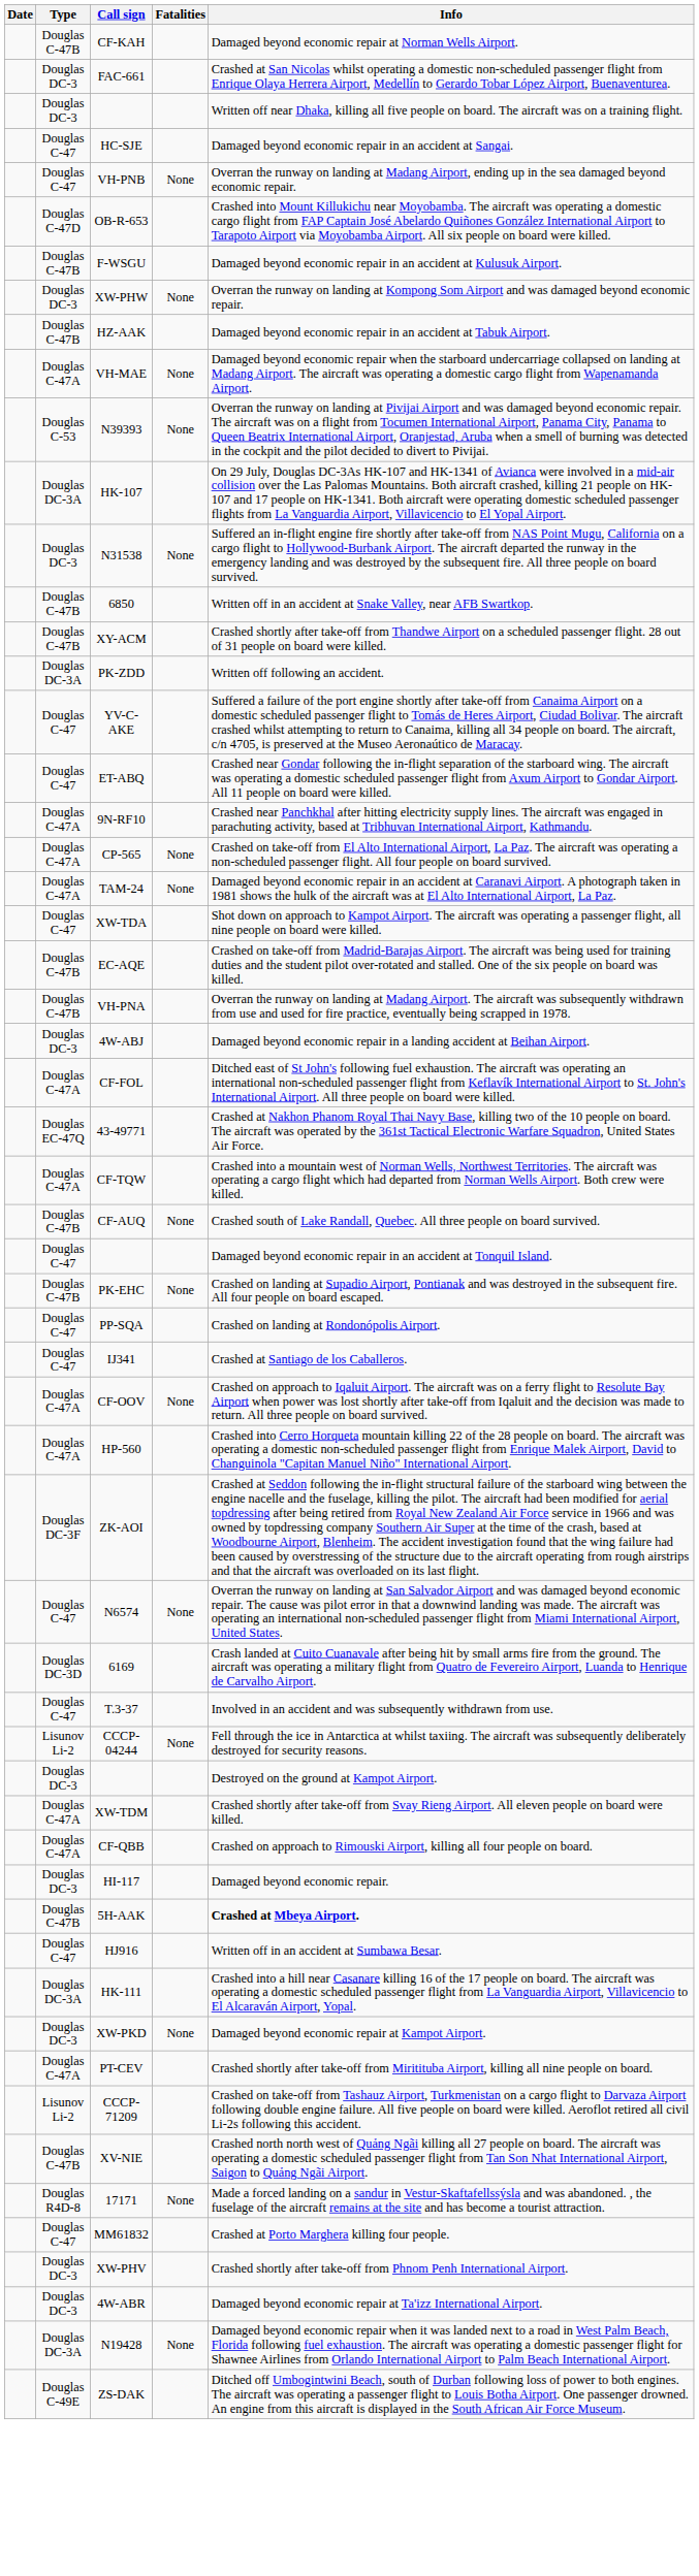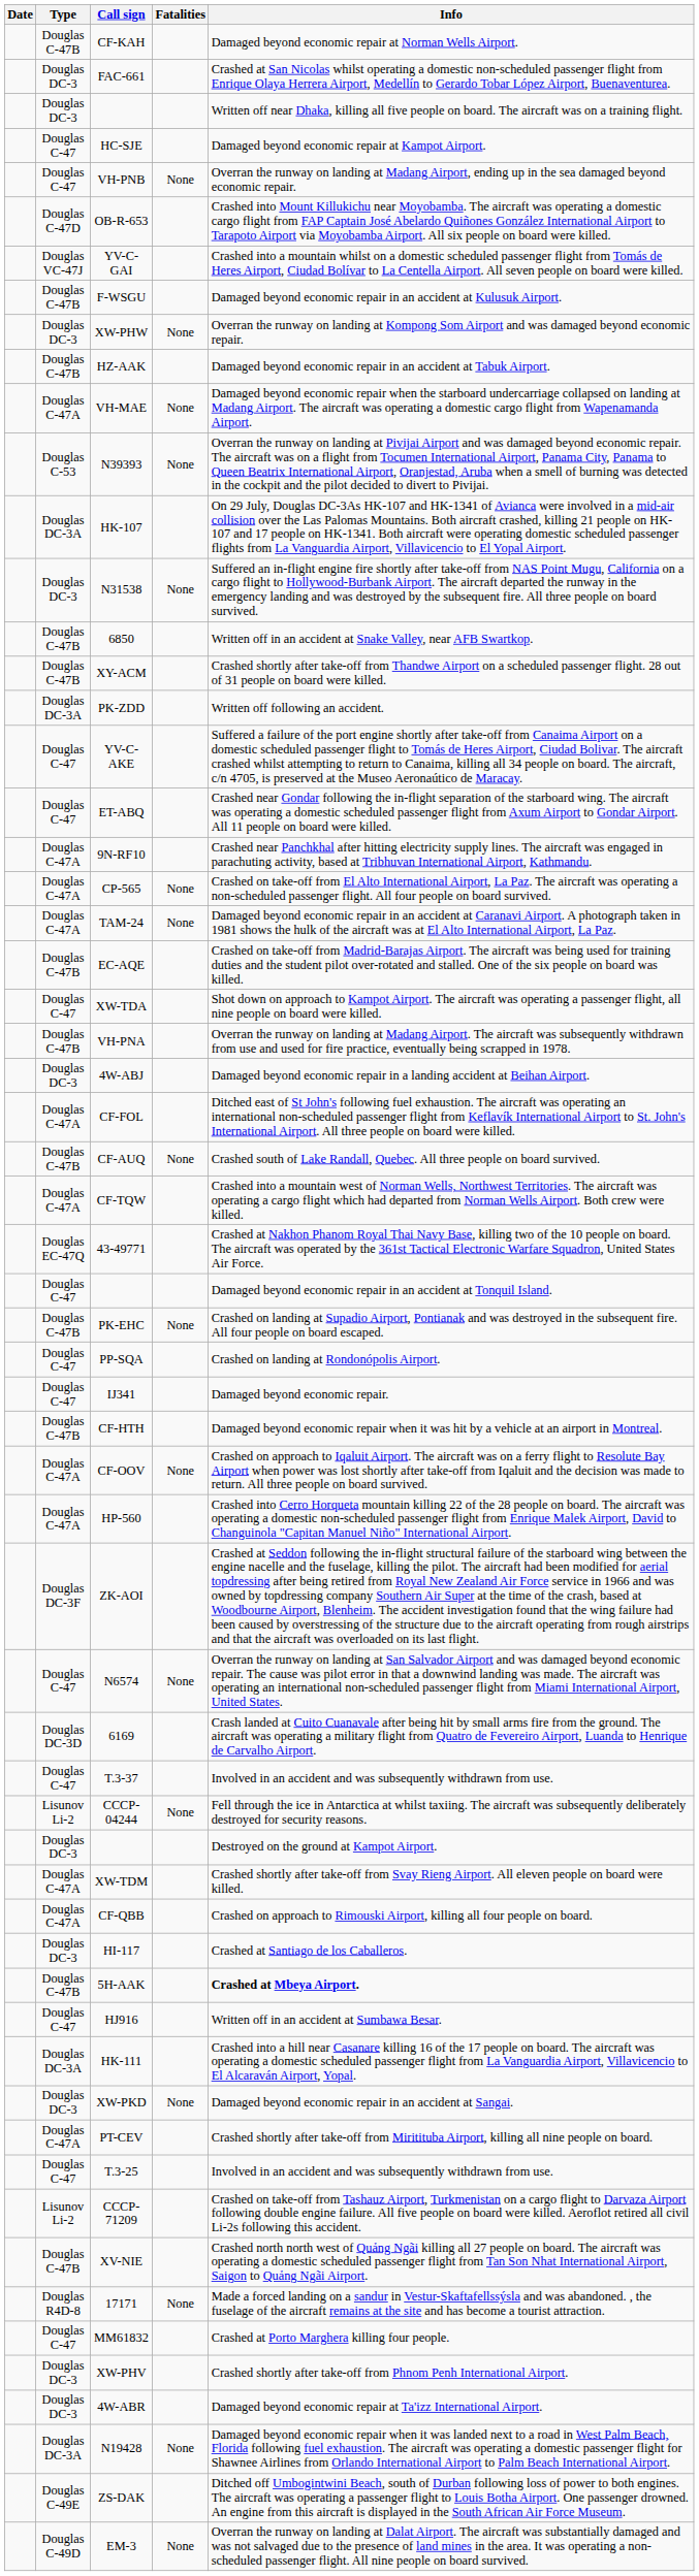 <table class="wikitable sortable">
 <tr>
 <th>Date</th>
 <th>Type</th>
 <th><a href='#'>Call sign</a></th>
 <th>Fatalities</th>
 <th class="unsortable">Info</th>
 </tr>
 <tr>
 <td></td>
 <td style="text-align: center;">Douglas C-47B</td>
 <td style="text-align: center;">CF-KAH</td>
 <td></td>
 <td>Damaged beyond economic repair at <a href='#'>Norman Wells Airport</a>.</td>
 </tr>
 <tr>
 <td></td>
 <td style="text-align: center;">Douglas DC-3</td>
 <td style="text-align: center;">FAC-661</td>
 <td style="text-align: center;"></td>
 <td>Crashed at <a href='#'>San Nicolas</a> whilst operating a domestic non-scheduled passenger flight from <a href='#'>Enrique Olaya Herrera Airport</a>, <a href='#'>Medellín</a> to <a href='#'>Gerardo Tobar López Airport</a>, <a href='#'>Buenaventurea</a>.</td>
 </tr>
 <tr>
 <td></td>
 <td style="text-align: center;">Douglas DC-3</td>
 <td></td>
 <td style="text-align: center;"></td>
 <td>Written off near <a href='#'>Dhaka</a>, killing all five people on board. The aircraft was on a training flight.</td>
 </tr>
 <tr>
 <td></td>
 <td style="text-align: center;">Douglas C-47</td>
 <td style="text-align: center;">HC-SJE</td>
 <td style="text-align: center;"></td>
-<td>Damaged beyond economic repair in an accident at <a href='#'>Sangai</a>.</td>
+<td>Damaged beyond economic repair at <a href='#'>Kampot Airport</a>.</td>
 </tr>
 <tr>
 <td></td>
 <td style="text-align: center;">Douglas C-47</td>
 <td style="text-align: center;">VH-PNB</td>
 <td style="text-align: center;">None</td>
 <td>Overran the runway on landing at <a href='#'>Madang Airport</a>, ending up in the sea damaged beyond economic repair.</td>
 </tr>
 <tr>
 <td></td>
 <td style="text-align: center;">Douglas C-47D</td>
 <td style="text-align: center;">OB-R-653</td>
 <td style="text-align: center;"></td>
 <td>Crashed into <a href='#'>Mount Killukichu</a> near <a href='#'>Moyobamba</a>. The aircraft was operating a domestic cargo flight from <a href='#'>FAP Captain José Abelardo Quiñones González International Airport</a> to <a href='#'>Tarapoto Airport</a> via <a href='#'>Moyobamba Airport</a>. All six people on board were killed.</td>
+</tr>
+<tr>
+<td></td>
+<td style="text-align: center;">Douglas VC-47J</td>
+<td style="text-align: center;">YV-C-GAI</td>
+<td style="text-align: center;"></td>
+<td>Crashed into a mountain whilst on a domestic scheduled passenger flight from <a href='#'>Tomás de Heres Airport</a>, <a href='#'>Ciudad Bolívar</a> to <a href='#'>La Centella Airport</a>. All seven people on board were killed.</td>
 </tr>
 <tr>
 <td></td>
 <td style="text-align: center;">Douglas C-47B</td>
 <td style="text-align: center;">F-WSGU</td>
 <td></td>
 <td>Damaged beyond economic repair in an accident at <a href='#'>Kulusuk Airport</a>.</td>
 </tr>
 <tr>
 <td></td>
 <td style="text-align: center;">Douglas DC-3</td>
 <td style="text-align: center;">XW-PHW</td>
 <td style="text-align: center;">None</td>
 <td>Overran the runway on landing at <a href='#'>Kompong Som Airport</a> and was damaged beyond economic repair.</td>
 </tr>
 <tr>
 <td></td>
 <td style="text-align: center;">Douglas C-47B</td>
 <td style="text-align: center;">HZ-AAK</td>
 <td></td>
 <td>Damaged beyond economic repair in an accident at <a href='#'>Tabuk Airport</a>.</td>
 </tr>
 <tr>
 <td></td>
 <td style="text-align: center;">Douglas C-47A</td>
 <td style="text-align: center;">VH-MAE</td>
 <td style="text-align: center;">None</td>
 <td>Damaged beyond economic repair when the starboard undercarriage collapsed on landing at <a href='#'>Madang Airport</a>. The aircraft was operating a domestic cargo flight from <a href='#'>Wapenamanda Airport</a>.</td>
 </tr>
 <tr>
 <td></td>
 <td style="text-align: center;">Douglas C-53</td>
 <td style="text-align: center;">N39393</td>
 <td style="text-align: center;">None</td>
 <td>Overran the runway on landing at <a href='#'>Pivijai Airport</a> and was damaged beyond economic repair. The aircraft was on a flight from <a href='#'>Tocumen International Airport</a>, <a href='#'>Panama City</a>, <a href='#'>Panama</a> to <a href='#'>Queen Beatrix International Airport</a>, <a href='#'>Oranjestad, Aruba</a> when a smell of burning was detected in the cockpit and the pilot decided to divert to Pivijai.</td>
 </tr>
 <tr>
 <td></td>
 <td style="text-align: center;">Douglas DC-3A</td>
 <td style="text-align: center;">HK-107</td>
 <td style="text-align: center;"></td>
 <td>On 29 July, Douglas DC-3As HK-107 and HK-1341 of <a href='#'>Avianca</a> were involved in a <a href='#'>mid-air collision</a> over the Las Palomas Mountains. Both aircraft crashed, killing 21 people on HK-107 and 17 people on HK-1341. Both aircraft were operating domestic scheduled passenger flights from <a href='#'>La Vanguardia Airport</a>, <a href='#'>Villavicencio</a> to <a href='#'>El Yopal Airport</a>.</td>
 </tr>
 <tr>
 <td></td>
 <td style="text-align: center;">Douglas DC-3</td>
 <td style="text-align: center;">N31538</td>
 <td style="text-align: center;">None</td>
 <td>Suffered an in-flight engine fire shortly after take-off from <a href='#'>NAS Point Mugu</a>, <a href='#'>California</a> on a cargo flight to <a href='#'>Hollywood-Burbank Airport</a>. The aircraft departed the runway in the emergency landing and was destroyed by the subsequent fire. All three people on board survived.</td>
 </tr>
 <tr>
 <td></td>
 <td style="text-align: center;">Douglas C-47B</td>
 <td style="text-align: center;">6850</td>
 <td></td>
 <td>Written off in an accident at <a href='#'>Snake Valley</a>, near <a href='#'>AFB Swartkop</a>.</td>
 </tr>
 <tr>
 <td></td>
 <td style="text-align: center;">Douglas C-47B</td>
 <td style="text-align: center;">XY-ACM</td>
 <td style="text-align: center;"></td>
 <td>Crashed shortly after take-off from <a href='#'>Thandwe Airport</a> on a scheduled passenger flight. 28 out of 31 people on board were killed.</td>
 </tr>
 <tr>
 <td></td>
 <td style="text-align: center;">Douglas DC-3A</td>
 <td style="text-align: center;">PK-ZDD</td>
 <td></td>
 <td>Written off following an accident.</td>
 </tr>
 <tr>
 <td></td>
 <td style="text-align: center;">Douglas C-47</td>
 <td style="text-align: center;">YV-C-AKE</td>
 <td style="text-align: center;"></td>
 <td>Suffered a failure of the port engine shortly after take-off from <a href='#'>Canaima Airport</a> on a domestic scheduled passenger flight to <a href='#'>Tomás de Heres Airport</a>, <a href='#'>Ciudad Bolivar</a>. The aircraft crashed whilst attempting to return to Canaima, killing all 34 people on board. The aircraft, c/n 4705, is preserved at the Museo Aeronaútico de <a href='#'>Maracay</a>.</td>
 </tr>
 <tr>
 <td></td>
 <td style="text-align: center;">Douglas C-47</td>
 <td style="text-align: center;">ET-ABQ</td>
 <td style="text-align: center;"></td>
 <td>Crashed near <a href='#'>Gondar</a> following the in-flight separation of the starboard wing. The aircraft was operating a domestic scheduled passenger flight from <a href='#'>Axum Airport</a> to <a href='#'>Gondar Airport</a>. All 11 people on board were killed.</td>
 </tr>
 <tr>
 <td></td>
 <td style="text-align: center;">Douglas C-47A</td>
 <td style="text-align: center;">9N-RF10</td>
 <td style="text-align: center;"></td>
 <td>Crashed near <a href='#'>Panchkhal</a> after hitting electricity supply lines. The aircraft was engaged in parachuting activity, based at <a href='#'>Tribhuvan International Airport</a>, <a href='#'>Kathmandu</a>.</td>
 </tr>
 <tr>
 <td></td>
 <td style="text-align: center;">Douglas C-47A</td>
 <td style="text-align: center;">CP-565</td>
 <td style="text-align: center;">None</td>
 <td>Crashed on take-off from <a href='#'>El Alto International Airport</a>, <a href='#'>La Paz</a>. The aircraft was operating a non-scheduled passenger flight. All four people on board survived.</td>
 </tr>
 <tr>
 <td></td>
 <td style="text-align: center;">Douglas C-47A</td>
 <td style="text-align: center;">TAM-24</td>
 <td style="text-align: center;">None</td>
 <td>Damaged beyond economic repair in an accident at <a href='#'>Caranavi Airport</a>. A photograph taken in 1981 shows the hulk of the aircraft was at <a href='#'>El Alto International Airport</a>, <a href='#'>La Paz</a>.</td>
 </tr>
 <tr>
 <td></td>
+<td style="text-align: center;">Douglas C-47B</td>
+<td style="text-align: center;">EC-AQE</td>
+<td style="text-align: center;"></td>
+<td>Crashed on take-off from <a href='#'>Madrid-Barajas Airport</a>. The aircraft was being used for training duties and the student pilot over-rotated and stalled. One of the six people on board was killed.</td>
+</tr>
+<tr>
+<td></td>
 <td style="text-align: center;">Douglas C-47</td>
 <td style="text-align: center;">XW-TDA</td>
 <td style="text-align: center;"></td>
 <td>Shot down on approach to <a href='#'>Kampot Airport</a>. The aircraft was operating a passenger flight, all nine people on board were killed.</td>
-</tr>
-<tr>
-<td></td>
-<td style="text-align: center;">Douglas C-47B</td>
-<td style="text-align: center;">EC-AQE</td>
-<td style="text-align: center;"></td>
-<td>Crashed on take-off from <a href='#'>Madrid-Barajas Airport</a>. The aircraft was being used for training duties and the student pilot over-rotated and stalled. One of the six people on board was killed.</td>
 </tr>
 <tr>
 <td></td>
 <td style="text-align: center;">Douglas C-47B</td>
 <td style="text-align: center;">VH-PNA</td>
 <td></td>
 <td>Overran the runway on landing at <a href='#'>Madang Airport</a>. The aircraft was subsequently withdrawn from use and used for fire practice, eventually being scrapped in 1978.</td>
 </tr>
 <tr>
 <td></td>
 <td style="text-align: center;">Douglas DC-3</td>
 <td style="text-align: center;">4W-ABJ</td>
 <td></td>
 <td>Damaged beyond economic repair in a landing accident at <a href='#'>Beihan Airport</a>.</td>
 </tr>
 <tr>
 <td></td>
 <td style="text-align: center;">Douglas C-47A</td>
 <td style="text-align: center;">CF-FOL</td>
 <td style="text-align: center;"></td>
 <td>Ditched east of <a href='#'>St John's</a> following fuel exhaustion. The aircraft was operating an international non-scheduled passenger flight from <a href='#'>Keflavík International Airport</a> to <a href='#'>St. John's International Airport</a>. All three people on board were killed.</td>
 </tr>
 <tr>
 <td></td>
-<td style="text-align: center;">Douglas EC-47Q</td>
-<td style="text-align: center;">43-49771</td>
-<td style="text-align: center;"></td>
-<td>Crashed at <a href='#'>Nakhon Phanom Royal Thai Navy Base</a>, killing two of the 10 people on board. The aircraft was operated by the <a href='#'>361st Tactical Electronic Warfare Squadron</a>, United States Air Force.</td>
+<td style="text-align: center;">Douglas C-47B</td>
+<td style="text-align: center;">CF-AUQ</td>
+<td style="text-align: center;">None</td>
+<td>Crashed  south of <a href='#'>Lake Randall</a>, <a href='#'>Quebec</a>. All three people on board survived.</td>
 </tr>
 <tr>
 <td></td>
 <td style="text-align: center;">Douglas C-47A</td>
 <td style="text-align: center;">CF-TQW</td>
 <td style="text-align: center;"></td>
 <td>Crashed into a mountain west of <a href='#'>Norman Wells, Northwest Territories</a>. The aircraft was operating a cargo flight which had departed from <a href='#'>Norman Wells Airport</a>. Both crew were killed.</td>
 </tr>
 <tr>
 <td></td>
-<td style="text-align: center;">Douglas C-47B</td>
-<td style="text-align: center;">CF-AUQ</td>
-<td style="text-align: center;">None</td>
-<td>Crashed  south of <a href='#'>Lake Randall</a>, <a href='#'>Quebec</a>. All three people on board survived.</td>
+<td style="text-align: center;">Douglas EC-47Q</td>
+<td style="text-align: center;">43-49771</td>
+<td style="text-align: center;"></td>
+<td>Crashed at <a href='#'>Nakhon Phanom Royal Thai Navy Base</a>, killing two of the 10 people on board. The aircraft was operated by the <a href='#'>361st Tactical Electronic Warfare Squadron</a>, United States Air Force.</td>
 </tr>
 <tr>
 <td></td>
 <td style="text-align: center;">Douglas C-47</td>
 <td></td>
 <td></td>
 <td>Damaged beyond economic repair in an accident at <a href='#'>Tonquil Island</a>.</td>
 </tr>
 <tr>
 <td></td>
 <td style="text-align: center;">Douglas C-47B</td>
 <td style="text-align: center;">PK-EHC</td>
 <td style="text-align: center;">None</td>
 <td>Crashed on landing at <a href='#'>Supadio Airport</a>, <a href='#'>Pontianak</a> and was destroyed in the subsequent fire. All four people on board escaped.</td>
 </tr>
 <tr>
 <td></td>
 <td style="text-align: center;">Douglas C-47</td>
 <td style="text-align: center;">PP-SQA</td>
 <td></td>
 <td>Crashed on landing at <a href='#'>Rondonópolis Airport</a>.</td>
 </tr>
 <tr>
 <td></td>
 <td style="text-align: center;">Douglas C-47</td>
 <td style="text-align: center;">IJ341</td>
 <td></td>
-<td>Crashed at <a href='#'>Santiago de los Caballeros</a>.</td>
+<td>Damaged beyond economic repair.</td>
+</tr>
+<tr>
+<td></td>
+<td style="text-align: center;">Douglas C-47B</td>
+<td style="text-align: center;">CF-HTH</td>
+<td></td>
+<td>Damaged beyond economic repair when it was hit by a vehicle at an airport in <a href='#'>Montreal</a>.</td>
 </tr>
 <tr>
 <td></td>
 <td style="text-align: center;">Douglas C-47A</td>
 <td style="text-align: center;">CF-OOV</td>
 <td style="text-align: center;">None</td>
 <td>Crashed on approach to <a href='#'>Iqaluit Airport</a>. The aircraft was on a ferry flight to <a href='#'>Resolute Bay Airport</a> when power was lost shortly after take-off from Iqaluit and the decision was made to return. All three people on board survived.</td>
 </tr>
 <tr>
 <td></td>
 <td style="text-align: center;">Douglas C-47A</td>
 <td style="text-align: center;">HP-560</td>
 <td style="text-align: center;"></td>
 <td>Crashed into <a href='#'>Cerro Horqueta</a> mountain killing 22 of the 28 people on board. The aircraft was operating a domestic non-scheduled passenger flight from <a href='#'>Enrique Malek Airport</a>, <a href='#'>David</a> to <a href='#'>Changuinola "Capitan Manuel Niño" International Airport</a>.</td>
 </tr>
 <tr>
 <td></td>
 <td style="text-align: center;">Douglas DC-3F</td>
 <td style="text-align: center;">ZK-AOI</td>
 <td style="text-align: center;"></td>
 <td>Crashed at <a href='#'>Seddon</a> following the in-flight structural failure of the starboard wing between the engine nacelle and the fuselage, killing the pilot. The aircraft had been modified for <a href='#'>aerial topdressing</a> after being retired from <a href='#'>Royal New Zealand Air Force</a> service in 1966 and was owned by topdressing company <a href='#'>Southern Air Super</a> at the time of the crash, based at <a href='#'>Woodbourne Airport</a>, <a href='#'>Blenheim</a>. The accident investigation found that the wing failure had been caused by overstressing of the structure due to the aircraft operating from rough airstrips and that the aircraft was overloaded on its last flight.</td>
 </tr>
 <tr>
 <td></td>
 <td style="text-align: center;">Douglas C-47</td>
 <td style="text-align: center;">N6574</td>
 <td style="text-align: center;">None</td>
 <td>Overran the runway on landing at <a href='#'>San Salvador Airport</a> and was damaged beyond economic repair. The cause was pilot error in that a downwind landing was made. The aircraft was operating an international non-scheduled passenger flight from <a href='#'>Miami International Airport</a>, <a href='#'>United States</a>.</td>
 </tr>
 <tr>
 <td></td>
 <td style="text-align: center;">Douglas DC-3D</td>
 <td style="text-align: center;">6169</td>
 <td></td>
 <td>Crash landed at <a href='#'>Cuito Cuanavale</a> after being hit by small arms fire from the ground. The aircraft was operating a military flight from <a href='#'>Quatro de Fevereiro Airport</a>, <a href='#'>Luanda</a> to <a href='#'>Henrique de Carvalho Airport</a>.</td>
 </tr>
 <tr>
 <td></td>
 <td style="text-align: center;">Douglas C-47</td>
 <td style="text-align: center;">T.3-37</td>
 <td></td>
 <td>Involved in an accident and was subsequently withdrawn from use.</td>
 </tr>
 <tr>
 <td></td>
 <td style="text-align: center;">Lisunov Li-2</td>
 <td style="text-align: center;">CCCP-04244</td>
 <td style="text-align: center;">None</td>
 <td>Fell through the ice in Antarctica at  whilst taxiing. The aircraft was subsequently deliberately destroyed for security reasons.</td>
 </tr>
 <tr>
 <td></td>
 <td style="text-align: center;">Douglas DC-3</td>
 <td></td>
 <td style="text-align: center;"></td>
 <td>Destroyed on the ground at <a href='#'>Kampot Airport</a>.</td>
 </tr>
 <tr>
 <td></td>
 <td style="text-align: center;">Douglas C-47A</td>
 <td style="text-align: center;">XW-TDM</td>
 <td style="text-align: center;"></td>
 <td>Crashed shortly after take-off from <a href='#'>Svay Rieng Airport</a>. All eleven people on board were killed.</td>
 </tr>
 <tr>
 <td></td>
 <td style="text-align: center;">Douglas C-47A</td>
 <td style="text-align: center;">CF-QBB</td>
 <td style="text-align: center;"></td>
 <td>Crashed on approach to <a href='#'>Rimouski Airport</a>, killing all four people on board.</td>
 </tr>
 <tr>
 <td></td>
 <td style="text-align: center;">Douglas DC-3</td>
 <td style="text-align: center;">HI-117</td>
 <td></td>
-<td>Damaged beyond economic repair.</td>
+<td>Crashed at <a href='#'>Santiago de los Caballeros</a>.</td>
 </tr>
 <tr>
 <td></td>
 <td style="text-align: center;">Douglas C-47B</td>
 <td style="text-align: center;">5H-AAK</td>
 <td></td>
 <td><strong>Crashed at <a href='#'>Mbeya Airport</a>.</strong></td>
 </tr>
 <tr>
 <td></td>
 <td style="text-align: center;">Douglas C-47</td>
 <td style="text-align: center;">HJ916</td>
 <td></td>
 <td>Written off in an accident at <a href='#'>Sumbawa Besar</a>.</td>
 </tr>
 <tr>
 <td></td>
 <td style="text-align: center;">Douglas DC-3A</td>
 <td style="text-align: center;">HK-111</td>
 <td style="text-align: center;"></td>
 <td>Crashed into a hill near <a href='#'>Casanare</a> killing 16 of the 17 people on board. The aircraft was operating a domestic scheduled passenger flight from <a href='#'>La Vanguardia Airport</a>, <a href='#'>Villavicencio</a> to <a href='#'>El Alcaraván Airport</a>, <a href='#'>Yopal</a>.</td>
 </tr>
 <tr>
 <td></td>
 <td style="text-align: center;">Douglas DC-3</td>
 <td style="text-align: center;">XW-PKD</td>
 <td style="text-align: center;">None</td>
-<td>Damaged beyond economic repair at <a href='#'>Kampot Airport</a>.</td>
+<td>Damaged beyond economic repair in an accident at <a href='#'>Sangai</a>.</td>
 </tr>
 <tr>
 <td></td>
 <td style="text-align: center;">Douglas C-47A</td>
 <td style="text-align: center;">PT-CEV</td>
 <td style="text-align: center;"></td>
 <td>Crashed shortly after take-off from <a href='#'>Miritituba Airport</a>, killing all nine people on board.</td>
+</tr>
+<tr>
+<td></td>
+<td style="text-align: center;">Douglas C-47</td>
+<td style="text-align: center;">T.3-25</td>
+<td></td>
+<td>Involved in an accident and was subsequently withdrawn from use.</td>
 </tr>
 <tr>
 <td></td>
 <td style="text-align: center;">Lisunov Li-2</td>
 <td style="text-align: center;">CCCP-71209</td>
 <td style="text-align: center;"></td>
 <td>Crashed on take-off from <a href='#'>Tashauz Airport</a>, <a href='#'>Turkmenistan</a> on a cargo flight to <a href='#'>Darvaza Airport</a> following double engine failure. All five people on board were killed. Aeroflot retired all civil Li-2s following this accident.</td>
 </tr>
 <tr>
 <td></td>
 <td style="text-align: center;">Douglas C-47B</td>
 <td style="text-align: center;">XV-NIE</td>
 <td style="text-align: center;"></td>
 <td>Crashed  north north west of <a href='#'>Quảng Ngãi</a> killing all 27 people on board. The aircraft was operating a domestic scheduled passenger flight from <a href='#'>Tan Son Nhat International Airport</a>, <a href='#'>Saigon</a> to <a href='#'>Quảng Ngãi Airport</a>.</td>
 </tr>
 <tr>
 <td></td>
 <td style="text-align: center;">Douglas R4D-8</td>
 <td style="text-align: center;">17171</td>
 <td style="text-align: center;">None</td>
 <td>Made a forced landing on a <a href='#'>sandur</a> in <a href='#'>Vestur-Skaftafellssýsla</a> and was abandoned. , the fuselage of the aircraft <a href='#'>remains at the site</a> and has become a tourist attraction.</td>
 </tr>
 <tr>
 <td></td>
 <td style="text-align: center;">Douglas C-47</td>
 <td style="text-align: center;">MM61832</td>
 <td style="text-align: center;"></td>
 <td>Crashed at <a href='#'>Porto Marghera</a> killing four people.</td>
 </tr>
 <tr>
 <td></td>
 <td style="text-align: center;">Douglas DC-3</td>
 <td style="text-align: center;">XW-PHV</td>
 <td></td>
 <td>Crashed shortly after take-off from <a href='#'>Phnom Penh International Airport</a>.</td>
 </tr>
 <tr>
 <td></td>
 <td style="text-align: center;">Douglas DC-3</td>
 <td style="text-align: center;">4W-ABR</td>
 <td></td>
 <td>Damaged beyond economic repair at <a href='#'>Ta'izz International Airport</a>.</td>
 </tr>
 <tr>
 <td></td>
 <td style="text-align: center;">Douglas DC-3A</td>
 <td style="text-align: center;">N19428</td>
 <td style="text-align: center;">None</td>
 <td>Damaged beyond economic repair when it was landed next to a road in <a href='#'>West Palm Beach, Florida</a> following <a href='#'>fuel exhaustion</a>. The aircraft was operating a domestic passenger flight for Shawnee Airlines from <a href='#'>Orlando International Airport</a> to <a href='#'>Palm Beach International Airport</a>.</td>
 </tr>
 <tr>
 <td></td>
 <td style="text-align: center;">Douglas C-49E</td>
 <td style="text-align: center;">ZS-DAK</td>
 <td style="text-align: center;"></td>
 <td>Ditched off <a href='#'>Umbogintwini Beach</a>, south of <a href='#'>Durban</a> following loss of power to both engines. The aircraft was operating a passenger flight to <a href='#'>Louis Botha Airport</a>. One passenger drowned. An engine from this aircraft is displayed in the <a href='#'>South African Air Force Museum</a>.</td>
 </tr>
+<tr>
+<td></td>
+<td style="text-align: center;">Douglas C-49D</td>
+<td style="text-align: center;">EM-3</td>
+<td style="text-align: center;">None</td>
+<td>Overran the runway on landing at <a href='#'>Dalat Airport</a>. The aircraft was substantially damaged and was not salvaged due to the presence of <a href='#'>land mines</a> in the area. It was operating a non-scheduled passenger flight. All nine people on board survived.</td>
+</tr>
 </table>
